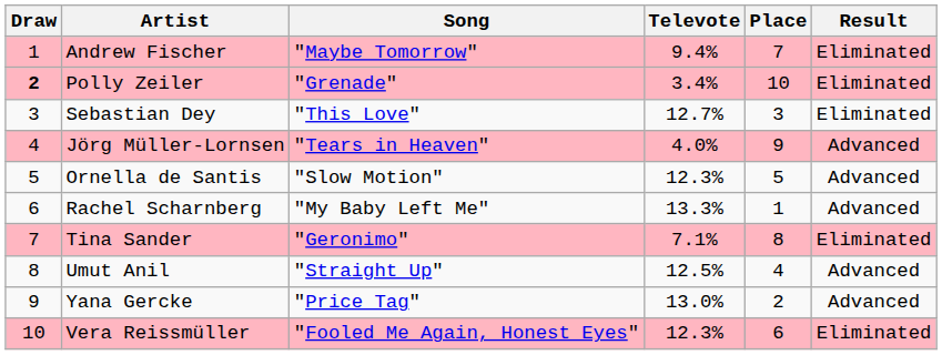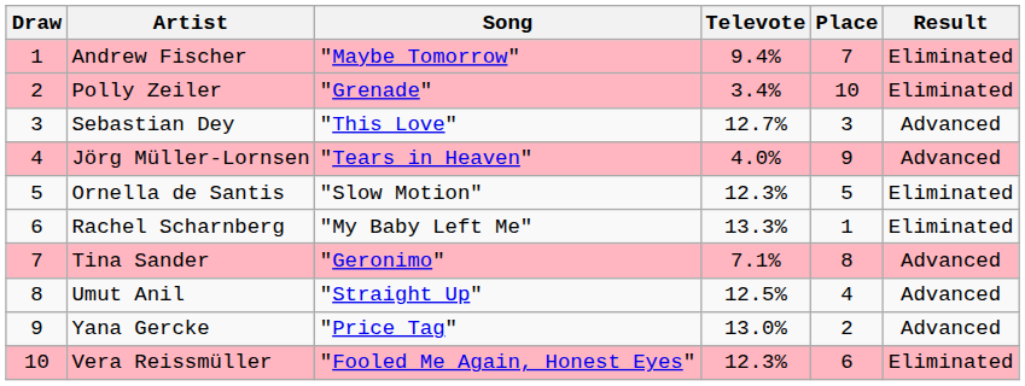 <table class="wikitable plainrowheaders" style="margin: 1em auto 1em auto; text-align:center;">
 <tr>
 <th>Draw</th>
 <th>Artist</th>
 <th>Song </th>
 <th>Televote</th>
 <th>Place</th>
 <th>Result</th>
 </tr>
 <tr style="background:lightpink;">
 <td>1</td>
 <td align="left">Andrew Fischer</td>
 <td align="left">"<a href='#'>Maybe Tomorrow</a>" </td>
 <td>9.4%</td>
 <td>7</td>
 <td>Eliminated</td>
 </tr>
 <tr style="background:lightpink;">
-<td><strong>2</strong></td>
+<td>2</td>
 <td align="left">Polly Zeiler</td>
 <td align="left">"<a href='#'>Grenade</a>" </td>
 <td>3.4%</td>
 <td>10</td>
 <td>Eliminated</td>
 </tr>
 <tr>
 <td>3</td>
 <td align="left">Sebastian Dey</td>
 <td align="left">"<a href='#'>This Love</a>" </td>
 <td>12.7%</td>
 <td>3</td>
-<td>Eliminated</td>
+<td>Advanced</td>
 </tr>
 <tr style="background:lightpink;">
 <td>4</td>
 <td align="left">Jörg Müller-Lornsen</td>
 <td align="left">"<a href='#'>Tears in Heaven</a>" </td>
 <td>4.0%</td>
 <td>9</td>
 <td>Advanced</td>
 </tr>
 <tr>
 <td>5</td>
 <td align="left">Ornella de Santis</td>
 <td align="left">"Slow Motion" </td>
 <td>12.3%</td>
 <td>5</td>
-<td>Advanced</td>
+<td>Eliminated</td>
 </tr>
 <tr>
 <td>6</td>
 <td align="left">Rachel Scharnberg</td>
 <td align="left">"My Baby Left Me" </td>
 <td>13.3%</td>
 <td>1</td>
-<td>Advanced</td>
+<td>Eliminated</td>
 </tr>
 <tr style="background:lightpink;">
 <td>7</td>
 <td align="left">Tina Sander</td>
 <td align="left">"<a href='#'>Geronimo</a>" </td>
 <td>7.1%</td>
 <td>8</td>
-<td>Eliminated</td>
+<td>Advanced</td>
 </tr>
 <tr>
 <td>8</td>
 <td align="left">Umut Anil</td>
 <td align="left">"<a href='#'>Straight Up</a>" </td>
 <td>12.5%</td>
 <td>4</td>
 <td>Advanced</td>
 </tr>
 <tr>
 <td>9</td>
 <td align="left">Yana Gercke</td>
 <td align="left">"<a href='#'>Price Tag</a>" </td>
 <td>13.0%</td>
 <td>2</td>
 <td>Advanced</td>
 </tr>
 <tr style="background:lightpink;">
 <td>10</td>
 <td align="left">Vera Reissmüller</td>
 <td align="left">"<a href='#'>Fooled Me Again, Honest Eyes</a>" </td>
 <td>12.3%</td>
 <td>6</td>
 <td>Eliminated</td>
 </tr>
 </table>
